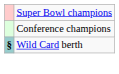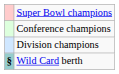 <table class="wikitable plainrowheaders">
 <tr>
 <th scope="row" style="text-align:center; background:#ffcccc"></th>
 <td><a href='#'>Super Bowl champions</a></td>
 </tr>
 <tr>
 <th scope="row" style="text-align:center; background:#ddffdd"></th>
 <td>Conference champions</td>
 </tr>
 <tr>
+<th scope="row" style="text-align:center; background:#d0e7ff"></th>
+<td>Division champions</td>
+</tr>
+<tr>
 <th scope="row" style="text-align:center; background:#96cdcd">§</th>
 <td><a href='#'>Wild Card</a> berth</td>
 </tr>
 </table>
